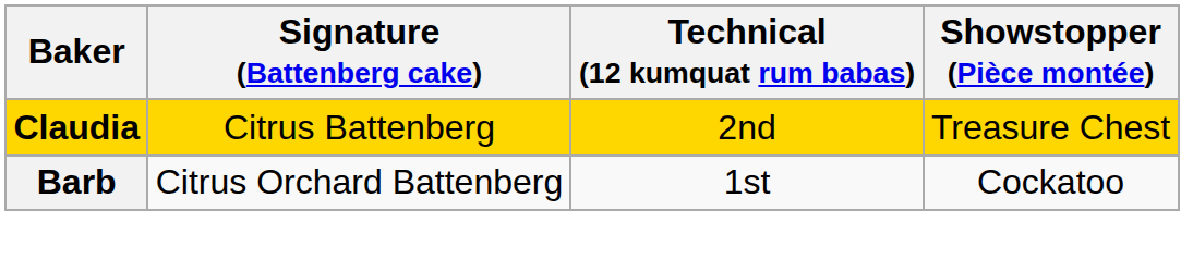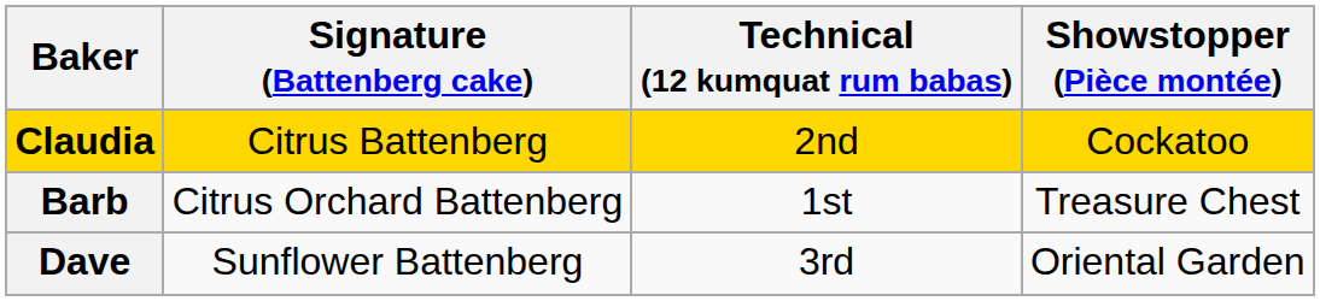 <table class="wikitable sortable" style="text-align:center">
 <tr>
 <th>Baker</th>
 <th class="unsortable">Signature<br><small>(<a href='#'>Battenberg cake</a>)</small></th>
 <th>Technical<br><small>(12 kumquat <a href='#'>rum babas</a>)</small></th>
 <th class="unsortable">Showstopper<br><small>(<a href='#'>Pièce montée</a>)</small></th>
 </tr>
 <tr style="background:Gold;">
 <th style="background:Gold;">Claudia</th>
 <td>Citrus Battenberg</td>
 <td>2nd</td>
-<td>Treasure Chest</td>
+<td>Cockatoo</td>
 </tr>
 <tr>
 <th>Barb</th>
 <td>Citrus Orchard Battenberg</td>
 <td>1st</td>
-<td>Cockatoo</td>
+<td>Treasure Chest</td>
+</tr>
+<tr>
+<th>Dave</th>
+<td>Sunflower Battenberg</td>
+<td>3rd</td>
+<td>Oriental Garden</td>
 </tr>
 <tr>
 </tr>
 </table>
